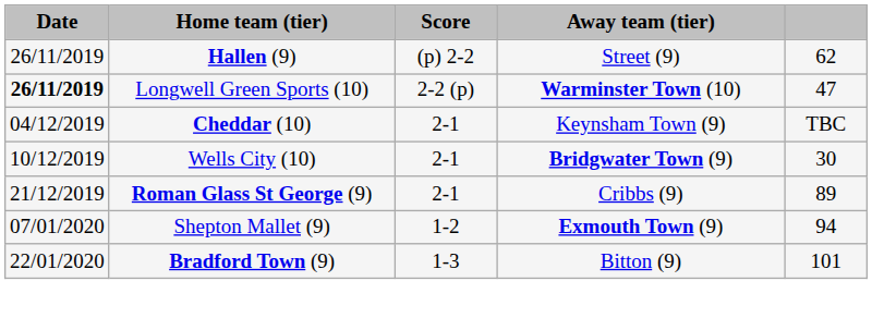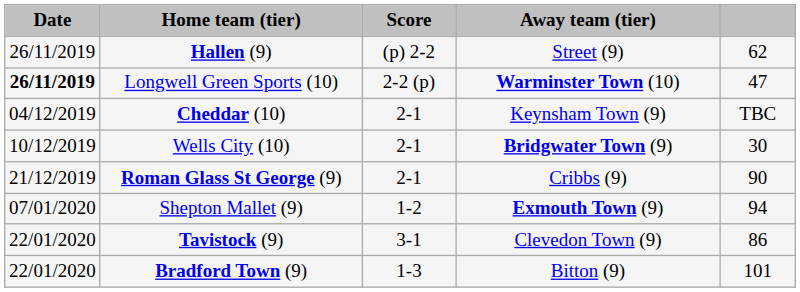 <table class="wikitable" style="width: 600px; background:WhiteSmoke; text-align:center; font-size:90%">
 <tr>
 <td scope="col" style="width:  5.00%; background:silver;"><strong>Date</strong></td>
 <td scope="col" style="width: 36.25%; background:silver;"><strong>Home team (tier)</strong></td>
 <td scope="col" style="width: 12.50%; background:silver;"><strong>Score</strong></td>
 <td scope="col" style="width: 36.25%; background:silver;"><strong>Away team (tier)</strong></td>
 <td scope="col" style="width: 10.00%; background:silver;"><strong></strong></td>
 </tr>
 <tr>
 <td>26/11/2019</td>
 <td><strong><a href='#'>Hallen</a></strong> (9)</td>
 <td>(p) 2-2</td>
 <td><a href='#'>Street</a> (9)</td>
 <td>62</td>
 </tr>
 <tr>
 <td><strong>26/11/2019</strong></td>
 <td><a href='#'>Longwell Green Sports</a> (10)</td>
 <td>2-2 (p)</td>
 <td><strong><a href='#'>Warminster Town</a></strong> (10)</td>
 <td>47</td>
 </tr>
 <tr>
 <td>04/12/2019</td>
 <td><strong><a href='#'>Cheddar</a></strong> (10)</td>
 <td>2-1</td>
 <td><a href='#'>Keynsham Town</a> (9)</td>
 <td>TBC</td>
 </tr>
 <tr>
 <td>10/12/2019</td>
 <td><a href='#'>Wells City</a> (10)</td>
 <td>2-1</td>
 <td><strong><a href='#'>Bridgwater Town</a></strong> (9)</td>
 <td>30</td>
 </tr>
 <tr>
 <td>21/12/2019</td>
 <td><strong><a href='#'>Roman Glass St George</a></strong> (9)</td>
 <td>2-1</td>
 <td><a href='#'>Cribbs</a> (9)</td>
-<td>89</td>
+<td>90</td>
 </tr>
 <tr>
 <td>07/01/2020</td>
 <td><a href='#'>Shepton Mallet</a> (9)</td>
 <td>1-2</td>
 <td><strong><a href='#'>Exmouth Town</a></strong> (9)</td>
 <td>94</td>
 </tr>
 <tr>
 <td>22/01/2020</td>
+<td><strong><a href='#'>Tavistock</a></strong> (9)</td>
+<td>3-1</td>
+<td><a href='#'>Clevedon Town</a> (9)</td>
+<td>86</td>
+</tr>
+<tr>
+<td>22/01/2020</td>
 <td><strong><a href='#'>Bradford Town</a></strong> (9)</td>
 <td>1-3</td>
 <td><a href='#'>Bitton</a> (9)</td>
 <td>101</td>
 </tr>
 </table>
